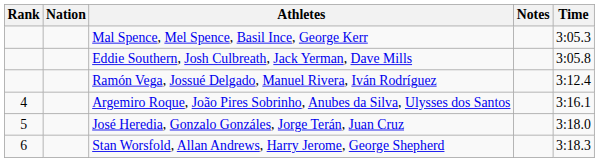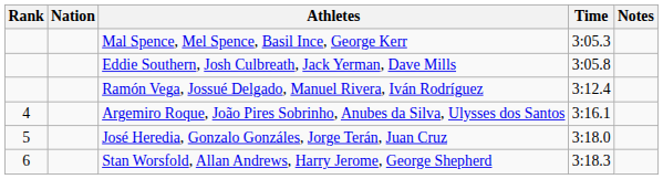 <table class="wikitable sortable" style="text-align:center">
 <tr>
 <th>Rank</th>
 <th>Nation</th>
 <th>Athletes</th>
+<th>Time</th>
 <th>Notes</th>
-<th>Time</th>
 </tr>
 <tr>
 <td></td>
 <td align=left></td>
 <td align=left><a href='#'>Mal Spence</a>, <a href='#'>Mel Spence</a>, <a href='#'>Basil Ince</a>, <a href='#'>George Kerr</a></td>
+<td>3:05.3</td>
 <td></td>
-<td>3:05.3</td>
 </tr>
 <tr>
 <td></td>
 <td align=left></td>
 <td align=left><a href='#'>Eddie Southern</a>, <a href='#'>Josh Culbreath</a>, <a href='#'>Jack Yerman</a>, <a href='#'>Dave Mills</a></td>
+<td>3:05.8</td>
 <td></td>
-<td>3:05.8</td>
 </tr>
 <tr>
 <td></td>
 <td align=left></td>
 <td align=left><a href='#'>Ramón Vega</a>, <a href='#'>Jossué Delgado</a>, <a href='#'>Manuel Rivera</a>, <a href='#'>Iván Rodríguez</a></td>
+<td>3:12.4</td>
 <td></td>
-<td>3:12.4</td>
 </tr>
 <tr>
 <td>4</td>
 <td align=left></td>
 <td align=left><a href='#'>Argemiro Roque</a>, <a href='#'>João Pires Sobrinho</a>, <a href='#'>Anubes da Silva</a>, <a href='#'>Ulysses dos Santos</a></td>
+<td>3:16.1</td>
 <td></td>
-<td>3:16.1</td>
 </tr>
 <tr>
 <td>5</td>
 <td align=left></td>
 <td align=left><a href='#'>José Heredia</a>, <a href='#'>Gonzalo Gonzáles</a>, <a href='#'>Jorge Terán</a>, <a href='#'>Juan Cruz</a></td>
+<td>3:18.0</td>
 <td></td>
-<td>3:18.0</td>
 </tr>
 <tr>
 <td>6</td>
 <td align=left></td>
 <td align=left><a href='#'>Stan Worsfold</a>, <a href='#'>Allan Andrews</a>, <a href='#'>Harry Jerome</a>, <a href='#'>George Shepherd</a></td>
+<td>3:18.3</td>
 <td></td>
-<td>3:18.3</td>
 </tr>
 </table>
